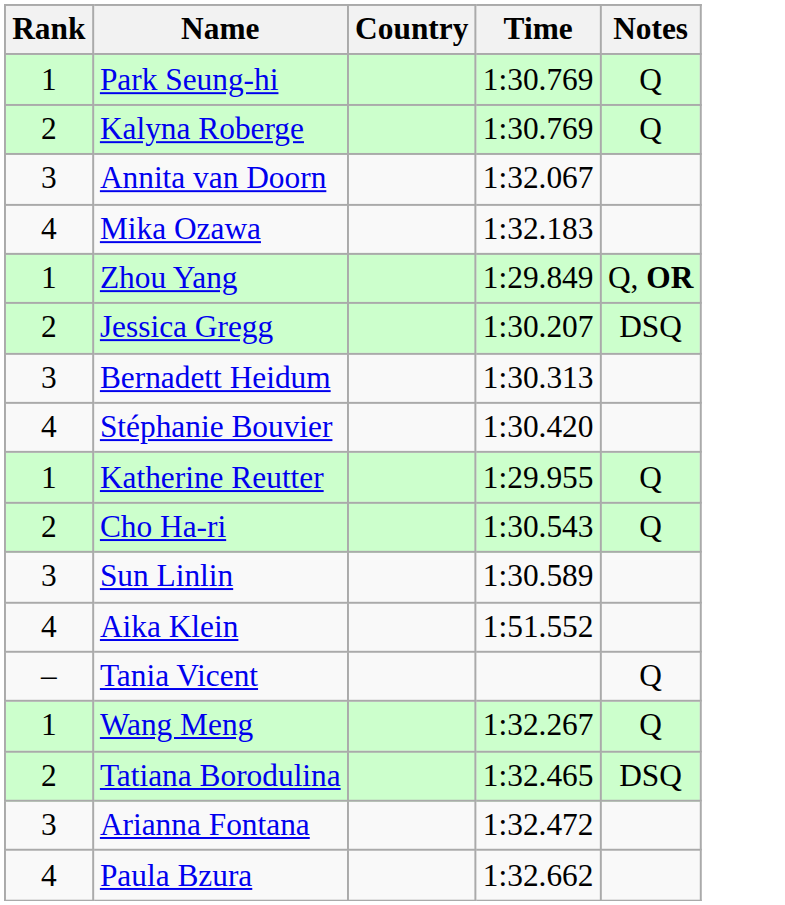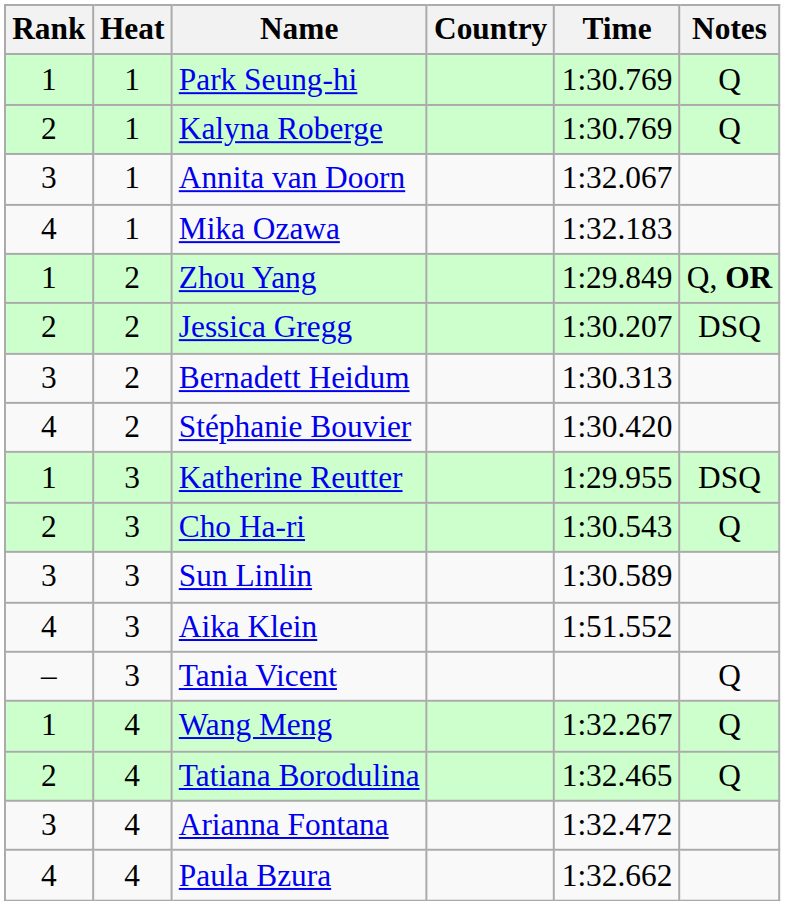 <table class="wikitable sortable" style="text-align:center">
 <tr>
 <th>Rank</th>
+<th>Heat</th>
 <th>Name</th>
 <th>Country</th>
 <th>Time</th>
 <th>Notes</th>
 </tr>
 <tr bgcolor=ccffcc>
+<td>1</td>
 <td>1</td>
 <td align=left><a href='#'>Park Seung-hi</a></td>
 <td align=left></td>
 <td>1:30.769</td>
 <td>Q</td>
 </tr>
 <tr bgcolor=ccffcc>
 <td>2</td>
+<td>1</td>
 <td align=left><a href='#'>Kalyna Roberge</a></td>
 <td align=left></td>
 <td>1:30.769</td>
 <td>Q</td>
 </tr>
 <tr>
 <td>3</td>
+<td>1</td>
 <td align=left><a href='#'>Annita van Doorn</a></td>
 <td align=left></td>
 <td>1:32.067</td>
 <td></td>
 </tr>
 <tr>
 <td>4</td>
+<td>1</td>
 <td align=left><a href='#'>Mika Ozawa</a></td>
 <td align=left></td>
 <td>1:32.183</td>
 <td></td>
 </tr>
 <tr bgcolor=ccffcc>
 <td>1</td>
+<td>2</td>
 <td align=left><a href='#'>Zhou Yang</a></td>
 <td align=left></td>
 <td>1:29.849</td>
 <td>Q, <strong>OR</strong></td>
 </tr>
 <tr bgcolor=ccffcc>
+<td>2</td>
 <td>2</td>
 <td align=left><a href='#'>Jessica Gregg</a></td>
 <td align=left></td>
 <td>1:30.207</td>
 <td>DSQ</td>
 </tr>
 <tr>
 <td>3</td>
+<td>2</td>
 <td align=left><a href='#'>Bernadett Heidum</a></td>
 <td align=left></td>
 <td>1:30.313</td>
 <td></td>
 </tr>
 <tr>
 <td>4</td>
+<td>2</td>
 <td align=left><a href='#'>Stéphanie Bouvier</a></td>
 <td align=left></td>
 <td>1:30.420</td>
 <td></td>
 </tr>
 <tr bgcolor=ccffcc>
 <td>1</td>
+<td>3</td>
 <td align=left><a href='#'>Katherine Reutter</a></td>
 <td align=left></td>
 <td>1:29.955</td>
-<td>Q</td>
+<td>DSQ</td>
 </tr>
 <tr bgcolor=ccffcc>
 <td>2</td>
+<td>3</td>
 <td align=left><a href='#'>Cho Ha-ri</a></td>
 <td align=left></td>
 <td>1:30.543</td>
 <td>Q</td>
 </tr>
 <tr>
+<td>3</td>
 <td>3</td>
 <td align=left><a href='#'>Sun Linlin</a></td>
 <td align=left></td>
 <td>1:30.589</td>
 <td></td>
 </tr>
 <tr>
 <td>4</td>
+<td>3</td>
 <td align=left><a href='#'>Aika Klein</a></td>
 <td align=left></td>
 <td>1:51.552</td>
 <td></td>
 </tr>
 <tr>
 <td>–</td>
+<td>3</td>
 <td align=left><a href='#'>Tania Vicent</a></td>
 <td align=left></td>
 <td></td>
 <td>Q</td>
 </tr>
 <tr bgcolor=ccffcc>
 <td>1</td>
+<td>4</td>
 <td align=left><a href='#'>Wang Meng</a></td>
 <td align=left></td>
 <td>1:32.267</td>
 <td>Q</td>
 </tr>
 <tr bgcolor=ccffcc>
 <td>2</td>
+<td>4</td>
 <td align=left><a href='#'>Tatiana Borodulina</a></td>
 <td align=left></td>
 <td>1:32.465</td>
-<td>DSQ</td>
+<td>Q</td>
 </tr>
 <tr>
 <td>3</td>
+<td>4</td>
 <td align=left><a href='#'>Arianna Fontana</a></td>
 <td align=left></td>
 <td>1:32.472</td>
 <td></td>
 </tr>
 <tr>
 <td>4</td>
+<td>4</td>
 <td align=left><a href='#'>Paula Bzura</a></td>
 <td align=left></td>
 <td>1:32.662</td>
 <td></td>
 </tr>
 </table>
